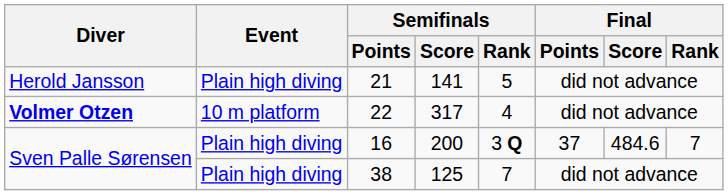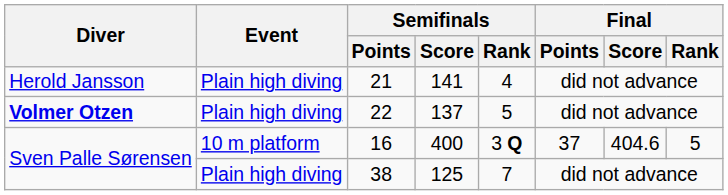 <table class=wikitable style="font-size:90%">
 <tr>
 <th rowspan=2>Diver</th>
 <th rowspan=2>Event</th>
 <th colspan=3>Semifinals</th>
 <th colspan=3>Final</th>
 </tr>
 <tr>
 <th>Points</th>
 <th>Score</th>
 <th>Rank</th>
 <th>Points</th>
 <th>Score</th>
 <th>Rank</th>
 </tr>
 <tr>
 <td><a href='#'>Herold Jansson</a></td>
 <td><a href='#'>Plain high diving</a></td>
 <td align=center>21</td>
 <td align=center>141</td>
+<td align=center>4</td>
+<td align=center colspan=3>did not advance</td>
+</tr>
+<tr>
+<td><strong><a href='#'>Volmer Otzen</a></strong></td>
+<td><a href='#'>Plain high diving</a></td>
+<td align=center>22</td>
+<td align=center>137</td>
 <td align=center>5</td>
 <td align=center colspan=3>did not advance</td>
 </tr>
 <tr>
-<td><strong><a href='#'>Volmer Otzen</a></strong></td>
+<td rowspan=2><a href='#'>Sven Palle Sørensen</a></td>
 <td><a href='#'>10 m platform</a></td>
-<td align=center>22</td>
-<td align=center>317</td>
-<td align=center>4</td>
-<td align=center colspan=3>did not advance</td>
-</tr>
-<tr>
-<td rowspan=2><a href='#'>Sven Palle Sørensen</a></td>
-<td><a href='#'>Plain high diving</a></td>
 <td align=center>16</td>
-<td align=center>200</td>
+<td align=center>400</td>
 <td align=center>3 <strong>Q</strong></td>
 <td align=center>37</td>
-<td align=center>484.6</td>
-<td align=center>7</td>
+<td align=center>404.6</td>
+<td align=center>5</td>
 </tr>
 <tr>
 <td><a href='#'>Plain high diving</a></td>
 <td align=center>38</td>
 <td align=center>125</td>
 <td align=center>7</td>
 <td align=center colspan=3>did not advance</td>
 </tr>
 </table>
